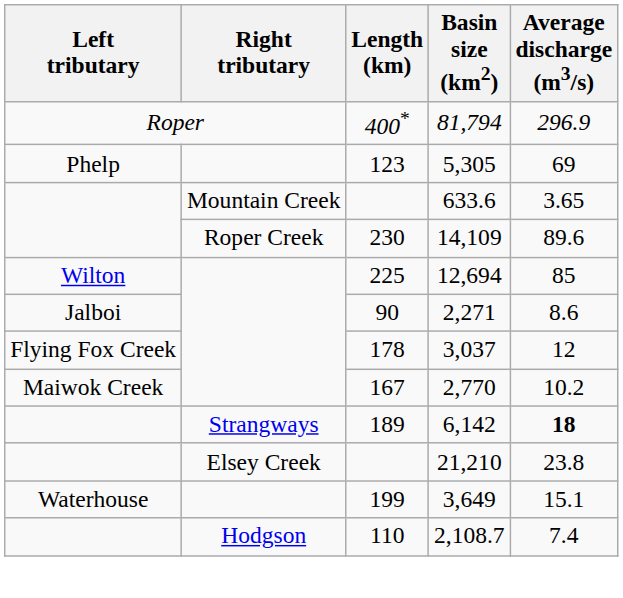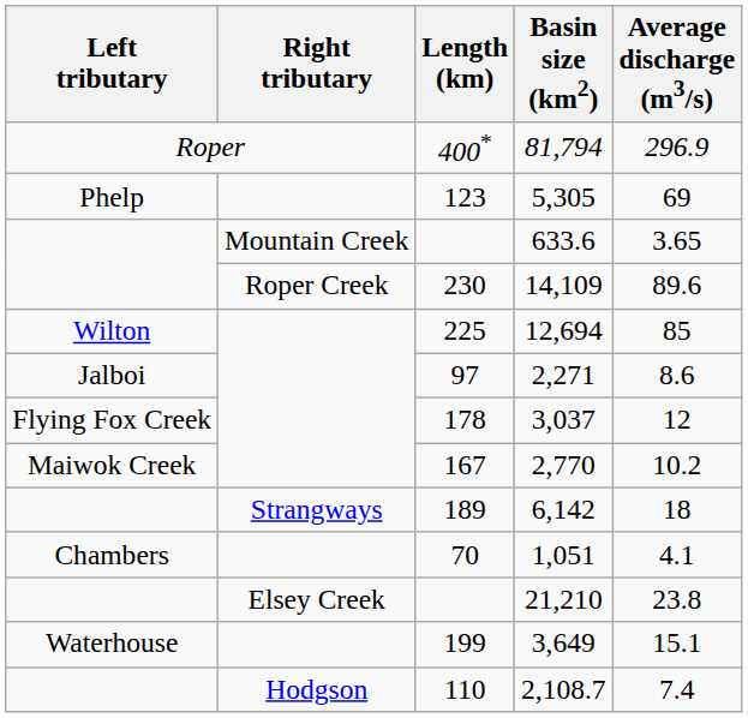 <table class="wikitable" style="text-align:center;">
 <tr>
 <th>Left<br>tributary</th>
 <th>Right<br>tributary</th>
 <th>Length<br>(km)</th>
 <th>Basin<br>size<br>(km<sup>2</sup>)</th>
 <th>Average<br>discharge<br>(m<sup>3</sup>/s)</th>
 </tr>
 <tr>
 <td colspan="2"><em>Roper</em></td>
 <td><em>400</em><sup>*</sup></td>
 <td><em>81,794</em></td>
 <td><em>296.9</em></td>
 </tr>
 <tr>
 <td>Phelp</td>
 <td></td>
 <td>123</td>
 <td>5,305</td>
 <td>69</td>
 </tr>
 <tr>
 <td rowspan="2"></td>
 <td>Mountain Creek</td>
 <td></td>
 <td>633.6</td>
 <td>3.65</td>
 </tr>
 <tr>
 <td>Roper Creek</td>
 <td>230</td>
 <td>14,109</td>
 <td>89.6</td>
 </tr>
 <tr>
 <td><a href='#'>Wilton</a></td>
 <td rowspan="4"></td>
 <td>225</td>
 <td>12,694</td>
 <td>85</td>
 </tr>
 <tr>
 <td>Jalboi</td>
-<td>90</td>
+<td>97</td>
 <td>2,271</td>
 <td>8.6</td>
 </tr>
 <tr>
 <td>Flying Fox Creek</td>
 <td>178</td>
 <td>3,037</td>
 <td>12</td>
 </tr>
 <tr>
 <td>Maiwok Creek</td>
 <td>167</td>
 <td>2,770</td>
 <td>10.2</td>
 </tr>
 <tr>
 <td></td>
 <td><a href='#'>Strangways</a></td>
 <td>189</td>
 <td>6,142</td>
-<td><strong>18</strong></td>
+<td>18</td>
+</tr>
+<tr>
+<td>Chambers</td>
+<td></td>
+<td>70</td>
+<td>1,051</td>
+<td>4.1</td>
 </tr>
 <tr>
 <td></td>
 <td>Elsey Creek</td>
 <td></td>
 <td>21,210</td>
 <td>23.8</td>
 </tr>
 <tr>
 <td>Waterhouse</td>
 <td></td>
 <td>199</td>
 <td>3,649</td>
 <td>15.1</td>
 </tr>
 <tr>
 <td></td>
 <td><a href='#'>Hodgson</a></td>
 <td>110</td>
 <td>2,108.7</td>
 <td>7.4</td>
 </tr>
 </table>
